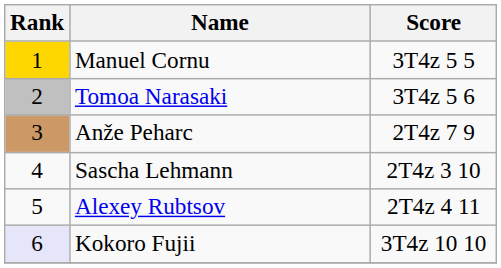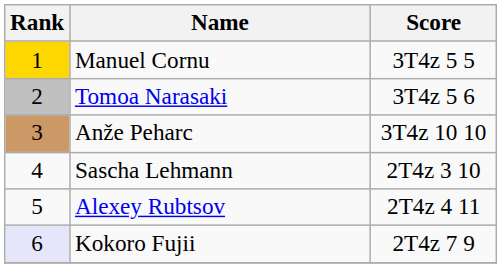 <table class="wikitable">
 <tr>
 <th>Rank</th>
 <th width = "200">Name</th>
 <th width = "80">Score</th>
 </tr>
 <tr>
 <td align="center" style="background: gold">1</td>
 <td> Manuel Cornu</td>
 <td align="center">3T4z 5 5</td>
 </tr>
 <tr>
 <td align="center" style="background: silver">2</td>
 <td> <a href='#'>Tomoa Narasaki</a></td>
 <td align="center">3T4z 5 6</td>
 </tr>
 <tr>
 <td align="center" style="background: #cc9966">3</td>
 <td> Anže Peharc</td>
-<td align="center">2T4z 7 9</td>
+<td align="center">3T4z 10 10</td>
 </tr>
 <tr>
 <td align="center">4</td>
 <td> Sascha Lehmann</td>
 <td align="center">2T4z 3 10</td>
 </tr>
 <tr>
 <td align="center">5</td>
 <td> <a href='#'>Alexey Rubtsov</a></td>
 <td align="center">2T4z 4 11</td>
 </tr>
 <tr>
 <td align="center" style="background: lavender;">6</td>
 <td> Kokoro Fujii</td>
-<td align="center">3T4z 10 10</td>
+<td align="center">2T4z 7 9</td>
 </tr>
 <tr>
 </tr>
 </table>
